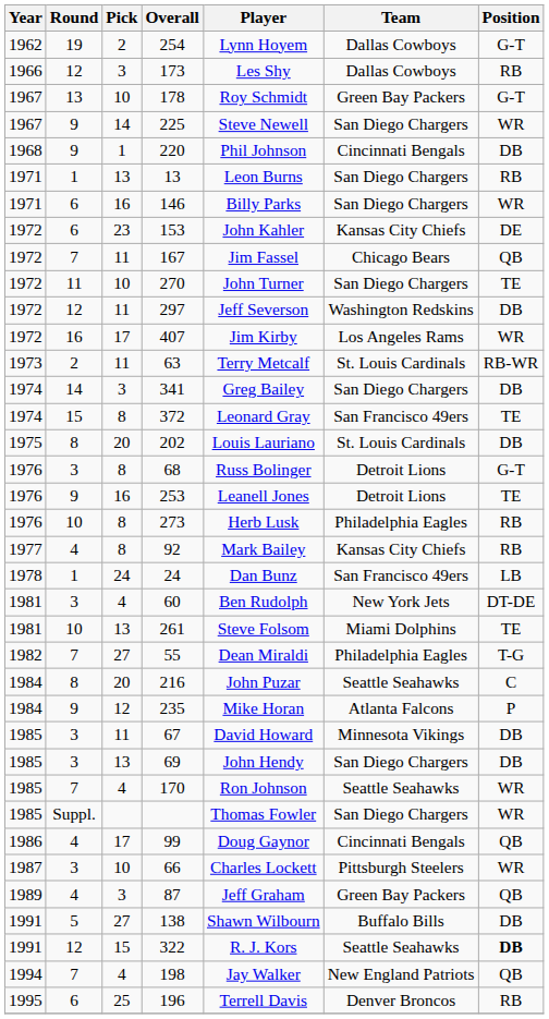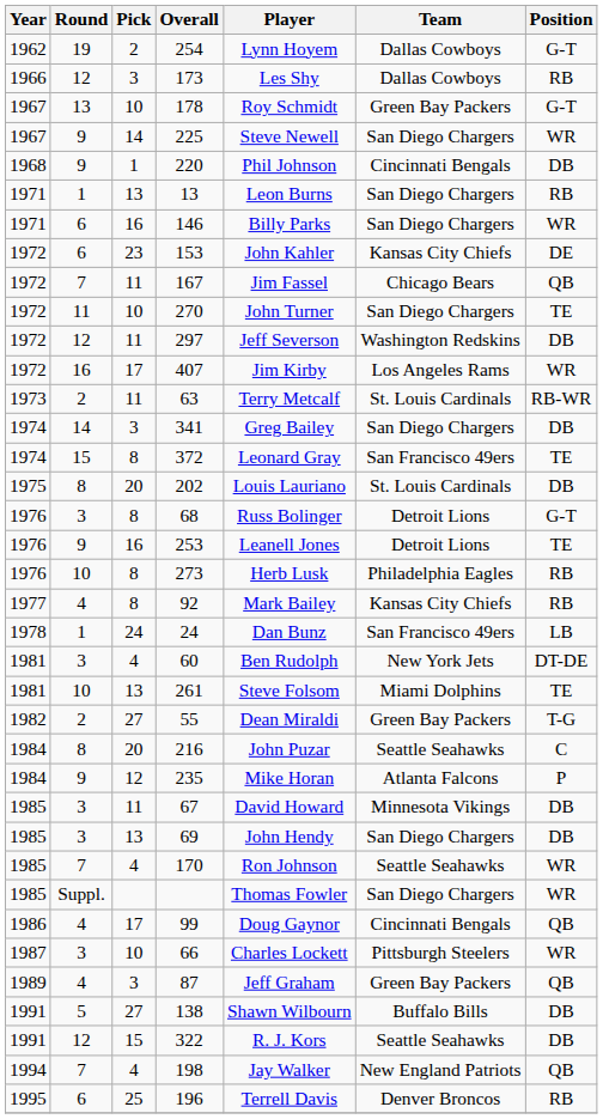 <table class="wikitable" style="text-align: center;">
 <tr>
 <th>Year</th>
 <th>Round</th>
 <th>Pick</th>
 <th>Overall</th>
 <th>Player</th>
 <th>Team</th>
 <th>Position</th>
 </tr>
 <tr>
 <td>1962</td>
 <td>19</td>
 <td>2</td>
 <td>254</td>
 <td><a href='#'>Lynn Hoyem</a></td>
 <td>Dallas Cowboys</td>
 <td>G-T</td>
 </tr>
 <tr>
 <td>1966</td>
 <td>12</td>
 <td>3</td>
 <td>173</td>
 <td><a href='#'>Les Shy</a></td>
 <td>Dallas Cowboys</td>
 <td>RB</td>
 </tr>
 <tr>
 <td>1967</td>
 <td>13</td>
 <td>10</td>
 <td>178</td>
 <td><a href='#'>Roy Schmidt</a></td>
 <td>Green Bay Packers</td>
 <td>G-T</td>
 </tr>
 <tr>
 <td>1967</td>
 <td>9</td>
 <td>14</td>
 <td>225</td>
 <td><a href='#'>Steve Newell</a></td>
 <td>San Diego Chargers</td>
 <td>WR</td>
 </tr>
 <tr>
 <td>1968</td>
 <td>9</td>
 <td>1</td>
 <td>220</td>
 <td><a href='#'>Phil Johnson</a></td>
 <td>Cincinnati Bengals</td>
 <td>DB</td>
 </tr>
 <tr>
 <td>1971</td>
 <td>1</td>
 <td>13</td>
 <td>13</td>
 <td><a href='#'>Leon Burns</a></td>
 <td>San Diego Chargers</td>
 <td>RB</td>
 </tr>
 <tr>
 <td>1971</td>
 <td>6</td>
 <td>16</td>
 <td>146</td>
 <td><a href='#'>Billy Parks</a></td>
 <td>San Diego Chargers</td>
 <td>WR</td>
 </tr>
 <tr>
 <td>1972</td>
 <td>6</td>
 <td>23</td>
 <td>153</td>
 <td><a href='#'>John Kahler</a></td>
 <td>Kansas City Chiefs</td>
 <td>DE</td>
 </tr>
 <tr>
 <td>1972</td>
 <td>7</td>
 <td>11</td>
 <td>167</td>
 <td><a href='#'>Jim Fassel</a></td>
 <td>Chicago Bears</td>
 <td>QB</td>
 </tr>
 <tr>
 <td>1972</td>
 <td>11</td>
 <td>10</td>
 <td>270</td>
 <td><a href='#'>John Turner</a></td>
 <td>San Diego Chargers</td>
 <td>TE</td>
 </tr>
 <tr>
 <td>1972</td>
 <td>12</td>
 <td>11</td>
 <td>297</td>
 <td><a href='#'>Jeff Severson</a></td>
 <td>Washington Redskins</td>
 <td>DB</td>
 </tr>
 <tr>
 <td>1972</td>
 <td>16</td>
 <td>17</td>
 <td>407</td>
 <td><a href='#'>Jim Kirby</a></td>
 <td>Los Angeles Rams</td>
 <td>WR</td>
 </tr>
 <tr>
 <td>1973</td>
 <td>2</td>
 <td>11</td>
 <td>63</td>
 <td><a href='#'>Terry Metcalf</a></td>
 <td>St. Louis Cardinals</td>
 <td>RB-WR</td>
 </tr>
 <tr>
 <td>1974</td>
 <td>14</td>
 <td>3</td>
 <td>341</td>
 <td><a href='#'>Greg Bailey</a></td>
 <td>San Diego Chargers</td>
 <td>DB</td>
 </tr>
 <tr>
 <td>1974</td>
 <td>15</td>
 <td>8</td>
 <td>372</td>
 <td><a href='#'>Leonard Gray</a></td>
 <td>San Francisco 49ers</td>
 <td>TE</td>
 </tr>
 <tr>
 <td>1975</td>
 <td>8</td>
 <td>20</td>
 <td>202</td>
 <td><a href='#'>Louis Lauriano</a></td>
 <td>St. Louis Cardinals</td>
 <td>DB</td>
 </tr>
 <tr>
 <td>1976</td>
 <td>3</td>
 <td>8</td>
 <td>68</td>
 <td><a href='#'>Russ Bolinger</a></td>
 <td>Detroit Lions</td>
 <td>G-T</td>
 </tr>
 <tr>
 <td>1976</td>
 <td>9</td>
 <td>16</td>
 <td>253</td>
 <td><a href='#'>Leanell Jones</a></td>
 <td>Detroit Lions</td>
 <td>TE</td>
 </tr>
 <tr>
 <td>1976</td>
 <td>10</td>
 <td>8</td>
 <td>273</td>
 <td><a href='#'>Herb Lusk</a></td>
 <td>Philadelphia Eagles</td>
 <td>RB</td>
 </tr>
 <tr>
 <td>1977</td>
 <td>4</td>
 <td>8</td>
 <td>92</td>
 <td><a href='#'>Mark Bailey</a></td>
 <td>Kansas City Chiefs</td>
 <td>RB</td>
 </tr>
 <tr>
 <td>1978</td>
 <td>1</td>
 <td>24</td>
 <td>24</td>
 <td><a href='#'>Dan Bunz</a></td>
 <td>San Francisco 49ers</td>
 <td>LB</td>
 </tr>
 <tr>
 <td>1981</td>
 <td>3</td>
 <td>4</td>
 <td>60</td>
 <td><a href='#'>Ben Rudolph</a></td>
 <td>New York Jets</td>
 <td>DT-DE</td>
 </tr>
 <tr>
 <td>1981</td>
 <td>10</td>
 <td>13</td>
 <td>261</td>
 <td><a href='#'>Steve Folsom</a></td>
 <td>Miami Dolphins</td>
 <td>TE</td>
 </tr>
 <tr>
 <td>1982</td>
-<td>7</td>
+<td>2</td>
 <td>27</td>
 <td>55</td>
 <td><a href='#'>Dean Miraldi</a></td>
-<td>Philadelphia Eagles</td>
+<td>Green Bay Packers</td>
 <td>T-G</td>
 </tr>
 <tr>
 <td>1984</td>
 <td>8</td>
 <td>20</td>
 <td>216</td>
 <td><a href='#'>John Puzar</a></td>
 <td>Seattle Seahawks</td>
 <td>C</td>
 </tr>
 <tr>
 <td>1984</td>
 <td>9</td>
 <td>12</td>
 <td>235</td>
 <td><a href='#'>Mike Horan</a></td>
 <td>Atlanta Falcons</td>
 <td>P</td>
 </tr>
 <tr>
 <td>1985</td>
 <td>3</td>
 <td>11</td>
 <td>67</td>
 <td><a href='#'>David Howard</a></td>
 <td>Minnesota Vikings</td>
 <td>DB</td>
 </tr>
 <tr>
 <td>1985</td>
 <td>3</td>
 <td>13</td>
 <td>69</td>
 <td><a href='#'>John Hendy</a></td>
 <td>San Diego Chargers</td>
 <td>DB</td>
 </tr>
 <tr>
 <td>1985</td>
 <td>7</td>
 <td>4</td>
 <td>170</td>
 <td><a href='#'>Ron Johnson</a></td>
 <td>Seattle Seahawks</td>
 <td>WR</td>
 </tr>
 <tr>
 <td>1985</td>
 <td>Suppl.</td>
 <td></td>
 <td></td>
 <td><a href='#'>Thomas Fowler</a></td>
 <td>San Diego Chargers</td>
 <td>WR</td>
 </tr>
 <tr>
 <td>1986</td>
 <td>4</td>
 <td>17</td>
 <td>99</td>
 <td><a href='#'>Doug Gaynor</a></td>
 <td>Cincinnati Bengals</td>
 <td>QB</td>
 </tr>
 <tr>
 <td>1987</td>
 <td>3</td>
 <td>10</td>
 <td>66</td>
 <td><a href='#'>Charles Lockett</a></td>
 <td>Pittsburgh Steelers</td>
 <td>WR</td>
 </tr>
 <tr>
 <td>1989</td>
 <td>4</td>
 <td>3</td>
 <td>87</td>
 <td><a href='#'>Jeff Graham</a></td>
 <td>Green Bay Packers</td>
 <td>QB</td>
 </tr>
 <tr>
 <td>1991</td>
 <td>5</td>
 <td>27</td>
 <td>138</td>
 <td><a href='#'>Shawn Wilbourn</a></td>
 <td>Buffalo Bills</td>
 <td>DB</td>
 </tr>
 <tr>
 <td>1991</td>
 <td>12</td>
 <td>15</td>
 <td>322</td>
 <td><a href='#'>R. J. Kors</a></td>
 <td>Seattle Seahawks</td>
-<td><strong>DB</strong></td>
+<td>DB</td>
 </tr>
 <tr>
 <td>1994</td>
 <td>7</td>
 <td>4</td>
 <td>198</td>
 <td><a href='#'>Jay Walker</a></td>
 <td>New England Patriots</td>
 <td>QB</td>
 </tr>
 <tr>
 <td>1995</td>
 <td>6</td>
 <td>25</td>
 <td>196</td>
 <td><a href='#'>Terrell Davis</a></td>
 <td>Denver Broncos</td>
 <td>RB</td>
 </tr>
 <tr>
 </tr>
 </table>
